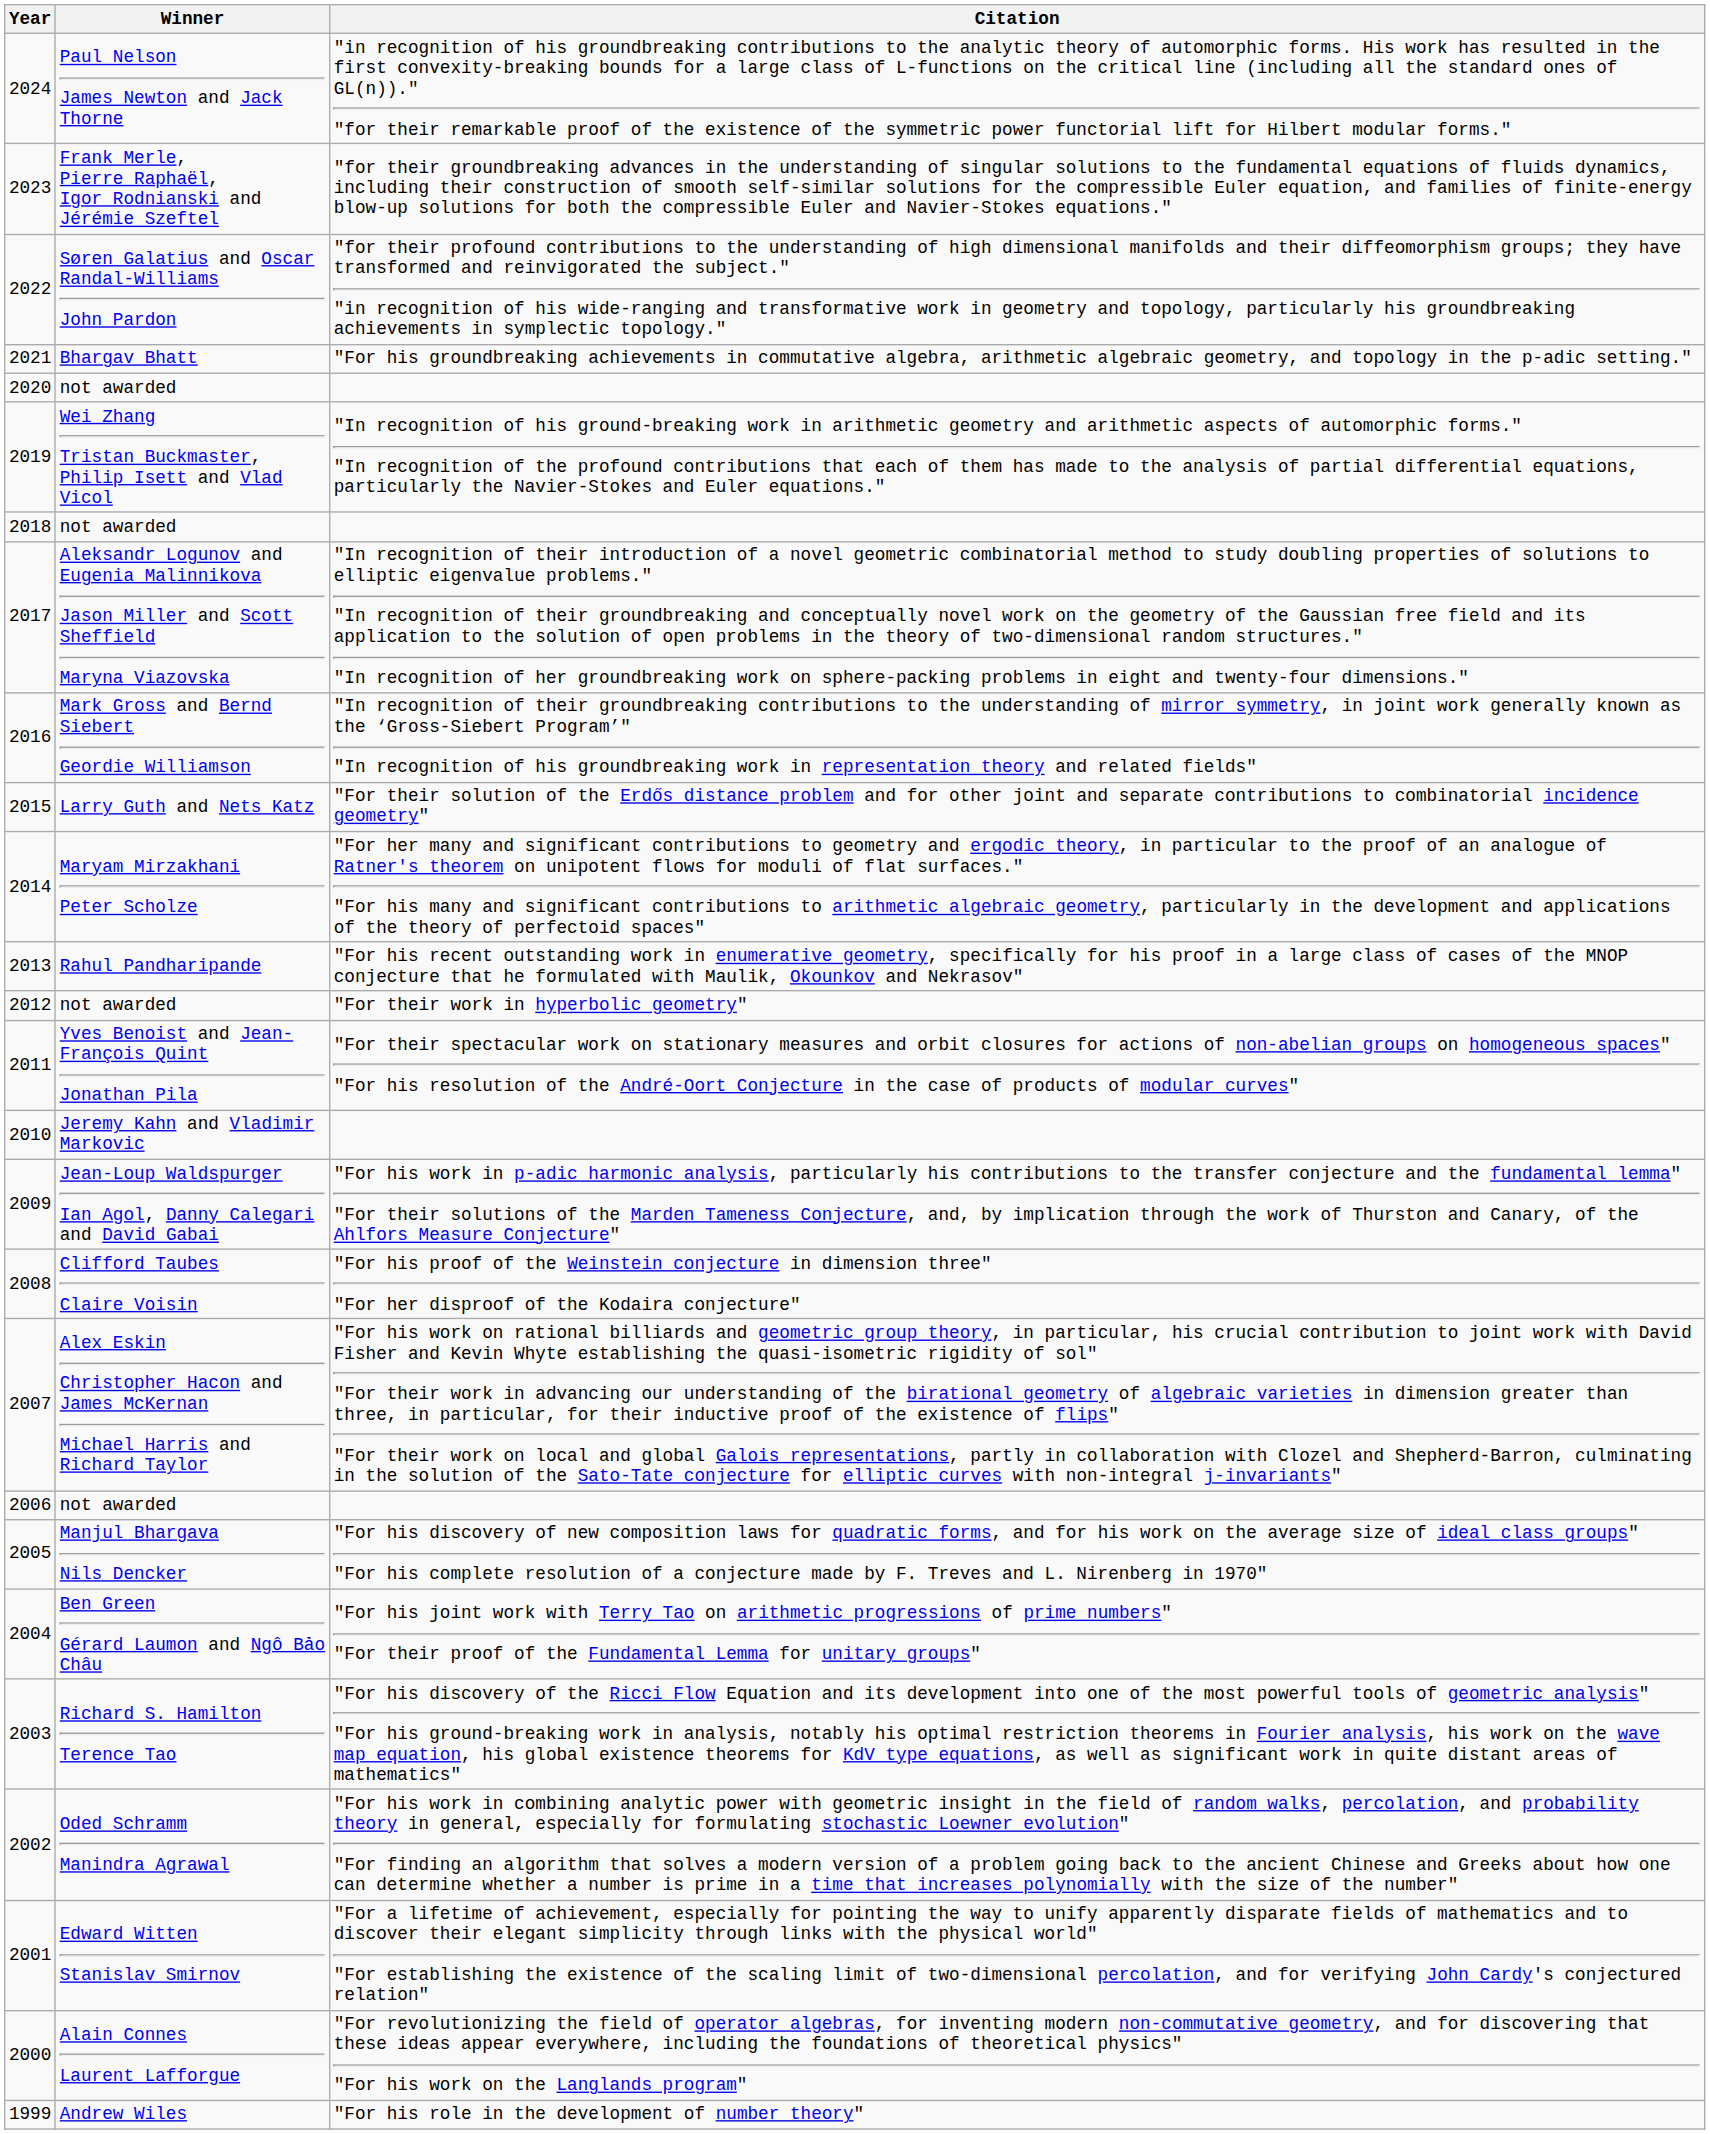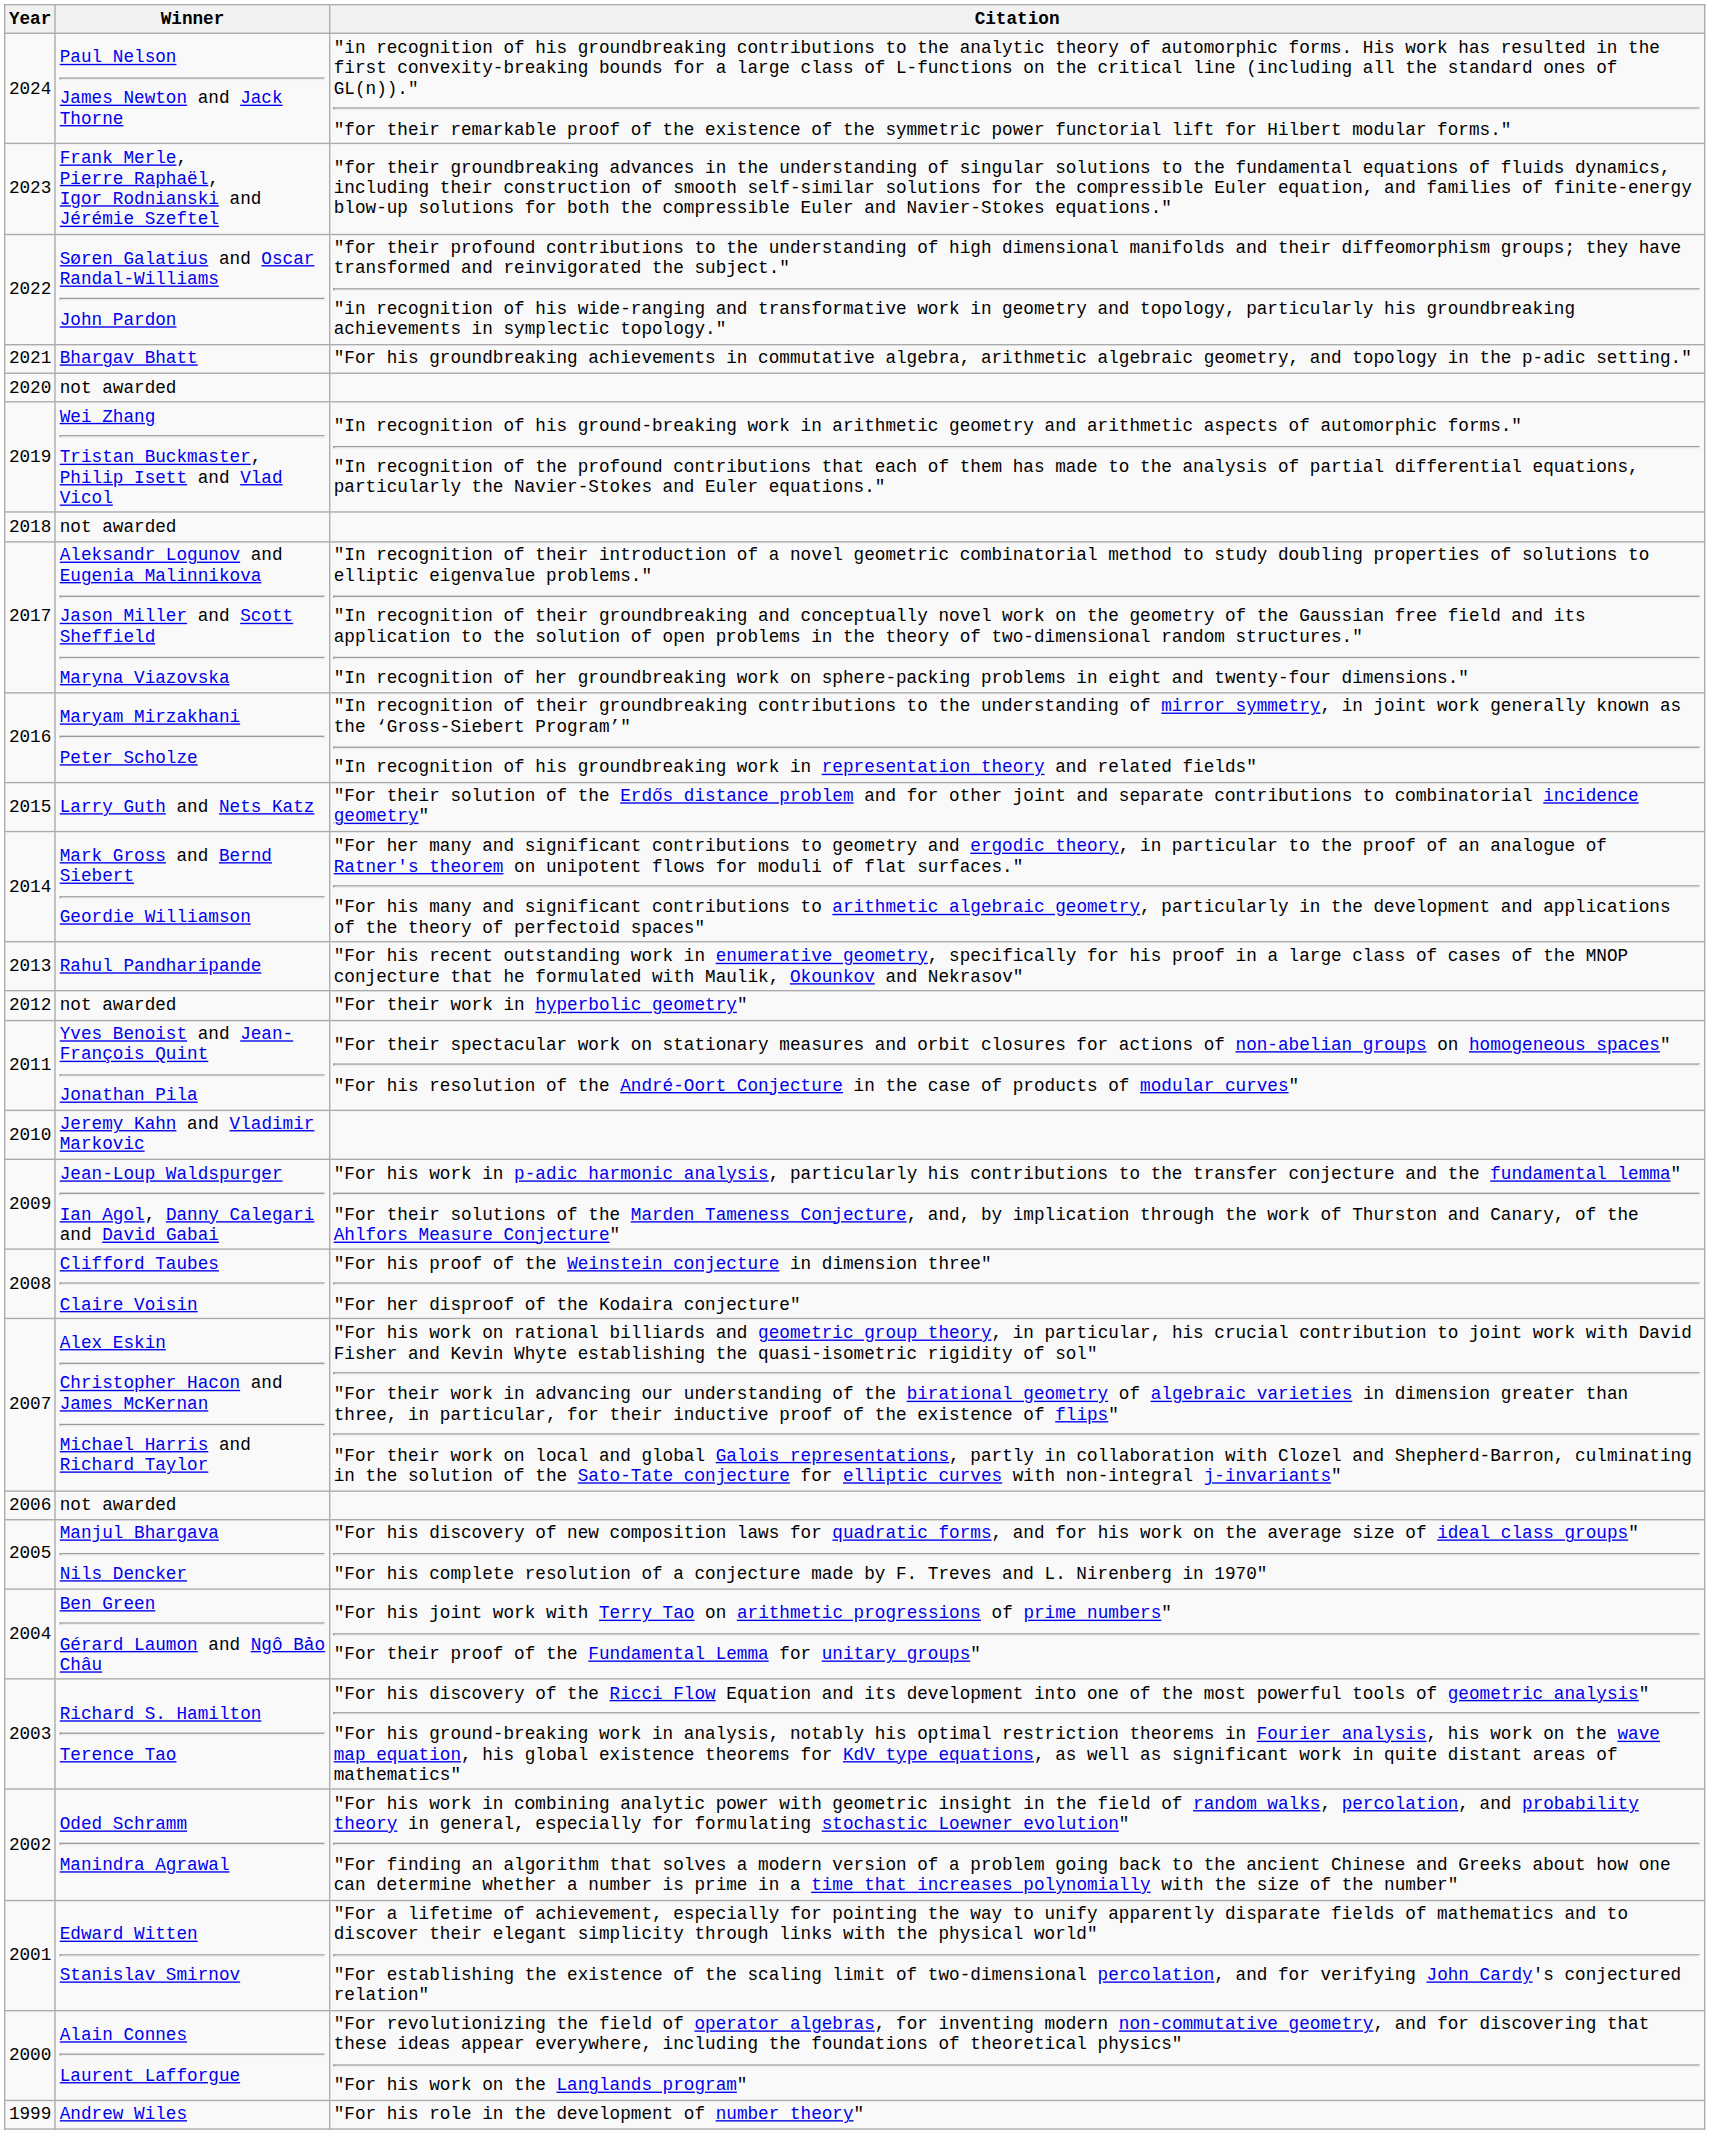 <table class="wikitable sortable">
 <tr>
 <th>Year</th>
 <th>Winner</th>
 <th>Citation</th>
 </tr>
 <tr>
 <td>2024</td>
 <td><a href='#'>Paul Nelson</a><hr><a href='#'>James Newton</a> and <a href='#'>Jack Thorne</a></td>
 <td>"in recognition of his groundbreaking contributions to the analytic theory of automorphic forms.  His work has resulted in the first convexity-breaking bounds for a large class of L-functions on the critical line (including all the standard ones of GL(n))." <hr> "for their remarkable proof of the existence of the symmetric power functorial lift for Hilbert modular forms."</td>
 </tr>
 <tr>
 <td>2023</td>
 <td><a href='#'>Frank Merle</a>,<br> <a href='#'>Pierre Raphaël</a>,<br> <a href='#'>Igor Rodnianski</a> and <br> <a href='#'>Jérémie Szeftel</a></td>
 <td>"for their groundbreaking advances in the understanding of singular solutions to the fundamental equations of fluids dynamics, including their construction of smooth self-similar solutions for the compressible Euler equation, and families of finite-energy blow-up solutions for both the compressible Euler and Navier-Stokes equations."</td>
 </tr>
 <tr>
 <td>2022</td>
 <td><a href='#'>Søren Galatius</a> and <a href='#'>Oscar Randal-Williams</a> <hr><a href='#'>John Pardon</a></td>
 <td>"for their profound contributions to the understanding of high dimensional manifolds and their diffeomorphism groups; they have transformed and reinvigorated the subject." <hr> "in recognition of his wide-ranging and transformative work in geometry and topology, particularly his groundbreaking achievements in symplectic topology."</td>
 </tr>
 <tr>
 <td>2021</td>
 <td><a href='#'>Bhargav Bhatt</a></td>
 <td>"For his groundbreaking achievements in commutative algebra, arithmetic algebraic geometry, and topology in the p-adic setting."</td>
 </tr>
 <tr>
 <td>2020</td>
 <td>not awarded</td>
 </tr>
 <tr>
 <td>2019</td>
 <td><a href='#'>Wei Zhang</a> <hr><a href='#'>Tristan Buckmaster</a>, <a href='#'>Philip Isett</a> and <a href='#'>Vlad Vicol</a></td>
 <td>"In recognition of his ground-breaking work in arithmetic geometry and arithmetic aspects of automorphic forms." <hr> "In recognition of the profound contributions that each of them has made to the analysis of partial differential equations, particularly the Navier-Stokes and Euler equations."</td>
 </tr>
 <tr>
 <td>2018</td>
 <td>not awarded</td>
 </tr>
 <tr>
 <td>2017</td>
 <td><a href='#'>Aleksandr Logunov</a> and <a href='#'>Eugenia Malinnikova</a> <hr> <a href='#'>Jason Miller</a> and <a href='#'>Scott Sheffield</a> <hr> <a href='#'>Maryna Viazovska</a></td>
 <td>"In recognition of their introduction of a novel geometric combinatorial method to study doubling properties of solutions to elliptic eigenvalue problems." <hr> "In recognition of their groundbreaking and conceptually novel work on the geometry of the Gaussian free field and its application to the solution of open problems in the theory of two-dimensional random structures." <hr> "In recognition of her groundbreaking work on sphere-packing problems in eight and twenty-four dimensions."</td>
 </tr>
 <tr>
 <td>2016</td>
-<td><a href='#'>Mark Gross</a> and <a href='#'>Bernd Siebert</a> <hr><a href='#'>Geordie Williamson</a></td>
+<td><a href='#'>Maryam Mirzakhani</a> <hr> <a href='#'>Peter Scholze</a></td>
 <td>"In recognition of their groundbreaking contributions to the understanding of <a href='#'>mirror symmetry</a>, in joint work generally known as the ‘Gross-Siebert Program’" <hr> "In recognition of his groundbreaking work in <a href='#'>representation theory</a> and related fields"</td>
 </tr>
 <tr>
 <td>2015</td>
 <td><a href='#'>Larry Guth</a> and <a href='#'>Nets Katz</a></td>
 <td>"For their solution of the <a href='#'>Erdős distance problem</a> and for other joint and separate contributions to combinatorial <a href='#'>incidence geometry</a>"</td>
 </tr>
 <tr>
 <td>2014</td>
-<td><a href='#'>Maryam Mirzakhani</a> <hr> <a href='#'>Peter Scholze</a></td>
+<td><a href='#'>Mark Gross</a> and <a href='#'>Bernd Siebert</a> <hr><a href='#'>Geordie Williamson</a></td>
 <td>"For her many and significant contributions to geometry and <a href='#'>ergodic theory</a>, in particular to the proof of an analogue of <a href='#'>Ratner's theorem</a> on unipotent flows for moduli of flat surfaces." <hr> "For his many and significant contributions to <a href='#'>arithmetic algebraic geometry</a>, particularly in the development and applications of the theory of perfectoid spaces"</td>
 </tr>
 <tr>
 <td>2013</td>
 <td><a href='#'>Rahul Pandharipande</a></td>
 <td>"For his recent outstanding work in <a href='#'>enumerative geometry</a>, specifically for his proof in a large class of cases of the MNOP conjecture that he formulated with Maulik, <a href='#'>Okounkov</a> and Nekrasov"</td>
 </tr>
 <tr>
 <td>2012</td>
 <td>not awarded</td>
 <td>"For their work in <a href='#'>hyperbolic geometry</a>"</td>
 </tr>
 <tr>
 <td>2011</td>
 <td><a href='#'>Yves Benoist</a> and <a href='#'>Jean-François Quint</a> <hr> <a href='#'>Jonathan Pila</a></td>
 <td>"For their spectacular work on stationary measures and orbit closures for actions of <a href='#'>non-abelian groups</a> on <a href='#'>homogeneous spaces</a>" <hr> "For his resolution of the <a href='#'>André-Oort Conjecture</a> in the case of products of <a href='#'>modular curves</a>"</td>
 </tr>
 <tr>
 <td>2010</td>
 <td><a href='#'>Jeremy Kahn</a> and <a href='#'>Vladimir Markovic</a></td>
 </tr>
 <tr>
 <td>2009</td>
 <td><a href='#'>Jean-Loup Waldspurger</a>  <hr> <a href='#'>Ian Agol</a>, <a href='#'>Danny Calegari</a> and <a href='#'>David Gabai</a></td>
 <td>"For his work in <a href='#'>p-adic harmonic analysis</a>, particularly his contributions to the transfer conjecture and the <a href='#'>fundamental lemma</a>" <hr> "For their solutions of the <a href='#'>Marden Tameness Conjecture</a>, and, by implication through the work of Thurston and Canary, of the <a href='#'>Ahlfors Measure Conjecture</a>"</td>
 </tr>
 <tr>
 <td>2008</td>
 <td><a href='#'>Clifford Taubes</a> <hr> <a href='#'>Claire Voisin</a></td>
 <td>"For his proof of the <a href='#'>Weinstein conjecture</a> in dimension three" <hr> "For her disproof of the Kodaira conjecture"</td>
 </tr>
 <tr>
 <td>2007</td>
 <td><a href='#'>Alex Eskin</a> <hr> <a href='#'>Christopher Hacon</a> and <a href='#'>James McKernan</a> <hr> <a href='#'>Michael Harris</a> and <a href='#'>Richard Taylor</a></td>
 <td>"For his work on rational billiards and <a href='#'>geometric group theory</a>, in particular, his crucial contribution to joint work with David Fisher and Kevin Whyte establishing the quasi-isometric rigidity of sol" <hr> "For their work in advancing our understanding of the <a href='#'>birational geometry</a> of <a href='#'>algebraic varieties</a> in dimension greater than three, in particular, for their inductive proof of the existence of <a href='#'>flips</a>" <hr> "For their work on local and global <a href='#'>Galois representations</a>, partly in collaboration with Clozel and Shepherd-Barron, culminating in the solution of the <a href='#'>Sato-Tate conjecture</a> for <a href='#'>elliptic curves</a> with non-integral <a href='#'>j-invariants</a>"</td>
 </tr>
 <tr>
 <td>2006</td>
 <td>not awarded</td>
 </tr>
 <tr>
 <td>2005</td>
 <td><a href='#'>Manjul Bhargava</a> <hr> <a href='#'>Nils Dencker</a></td>
 <td>"For his discovery of new composition laws for <a href='#'>quadratic forms</a>, and for his work on the average size of <a href='#'>ideal class groups</a>" <hr> "For his complete resolution of a conjecture made by F. Treves and L. Nirenberg in 1970"</td>
 </tr>
 <tr>
 <td>2004</td>
 <td><a href='#'>Ben Green</a> <hr> <a href='#'>Gérard Laumon</a> and <a href='#'>Ngô Bảo Châu</a></td>
 <td>"For his joint work with <a href='#'>Terry Tao</a> on <a href='#'>arithmetic progressions</a> of <a href='#'>prime numbers</a>" <hr> "For their proof of the <a href='#'>Fundamental Lemma</a> for <a href='#'>unitary groups</a>"</td>
 </tr>
 <tr>
 <td>2003</td>
 <td><a href='#'>Richard S. Hamilton</a> <hr> <a href='#'>Terence Tao</a></td>
 <td>"For his discovery of the <a href='#'>Ricci Flow</a> Equation and its development into one of the most powerful tools of <a href='#'>geometric analysis</a>" <hr> "For his ground-breaking work in analysis, notably his optimal restriction theorems in <a href='#'>Fourier analysis</a>, his work on the <a href='#'>wave map equation</a>, his global existence theorems for <a href='#'>KdV type equations</a>, as well as significant work in quite distant areas of mathematics"</td>
 </tr>
 <tr>
 <td>2002</td>
 <td><a href='#'>Oded Schramm</a> <hr> <a href='#'>Manindra Agrawal</a></td>
 <td>"For his work in combining analytic power with geometric insight in the field of <a href='#'>random walks</a>, <a href='#'>percolation</a>, and <a href='#'>probability theory</a> in general, especially for formulating <a href='#'>stochastic Loewner evolution</a>" <hr> "For finding an algorithm that solves a modern version of a problem going back to the ancient Chinese and Greeks about how one can determine whether a number is prime in a <a href='#'>time that increases polynomially</a> with the size of the number"</td>
 </tr>
 <tr>
 <td>2001</td>
 <td><a href='#'>Edward Witten</a> <hr> <a href='#'>Stanislav Smirnov</a></td>
 <td>"For a lifetime of achievement, especially for pointing the way to unify apparently disparate fields of mathematics and to discover their elegant simplicity through links with the physical world" <hr> "For establishing the existence of the scaling limit of two-dimensional <a href='#'>percolation</a>, and for verifying <a href='#'>John Cardy</a>'s conjectured relation"</td>
 </tr>
 <tr>
 <td>2000</td>
 <td><a href='#'>Alain Connes</a> <hr> <a href='#'>Laurent Lafforgue</a></td>
 <td>"For revolutionizing the field of <a href='#'>operator algebras</a>, for inventing modern <a href='#'>non-commutative geometry</a>, and for discovering that these ideas appear everywhere, including the foundations of theoretical physics" <hr> "For his work on the <a href='#'>Langlands program</a>"</td>
 </tr>
 <tr>
 <td>1999</td>
 <td><a href='#'>Andrew Wiles</a></td>
 <td>"For his role in the development of <a href='#'>number theory</a>"</td>
 </tr>
 </table>
